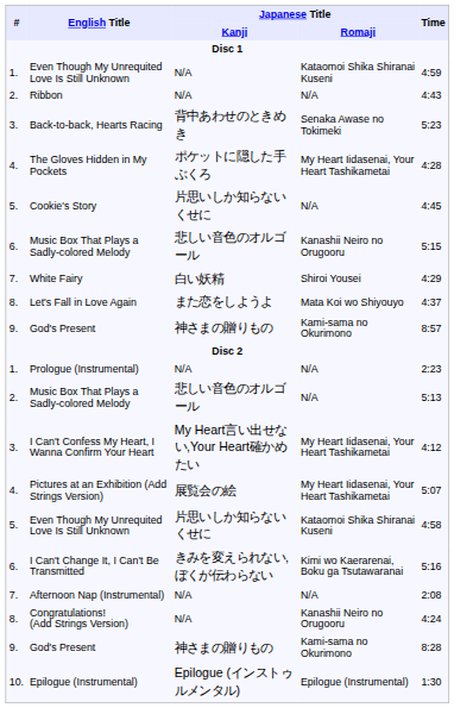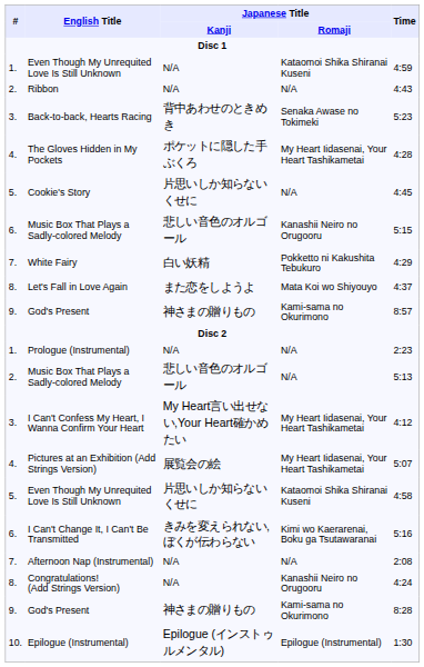 <table border="0" cellpadding="4" cellspacing="0"  style="border:1px #aaa solid; border-collapse:collapse; padding:0.2em; margin:0 1em 1em; background:#f7f8ff; font-size:0.9em; width:98%;">
 <tr style="vertical-align:middle; background:#e6e9ff;">
 <th rowspan="2">#</th>
 <th rowspan="2"><a href='#'>English</a> Title</th>
 <th colspan="2"><a href='#'>Japanese</a> Title</th>
 <th rowspan="2">Time</th>
 </tr>
 <tr style="background:#e6e9ff;">
 <th><a href='#'>Kanji</a></th>
 <th><a href='#'>Romaji</a></th>
 </tr>
 <tr>
 <td colspan="5" style="text-align:center;"><strong>Disc 1</strong></td>
 </tr>
 <tr>
 <td>1.</td>
 <td>Even Though My Unrequited Love Is Still Unknown</td>
 <td>N/A</td>
 <td>Kataomoi Shika Shiranai Kuseni</td>
 <td>4:59</td>
 </tr>
 <tr>
 <td>2.</td>
 <td>Ribbon</td>
 <td>N/A</td>
 <td>N/A</td>
 <td>4:43</td>
 </tr>
 <tr>
 <td>3.</td>
 <td>Back-to-back, Hearts Racing</td>
 <td style="font-size: 120%;">背中あわせのときめき</td>
 <td>Senaka Awase no Tokimeki</td>
 <td>5:23</td>
 </tr>
 <tr>
 <td>4.</td>
 <td>The Gloves Hidden in My Pockets</td>
 <td style="font-size: 120%;">ポケットに隠した手ぶくろ</td>
 <td>My Heart Iidasenai, Your Heart Tashikametai</td>
 <td>4:28</td>
 </tr>
 <tr>
 <td>5.</td>
 <td>Cookie's Story</td>
 <td style="font-size: 120%;">片思いしか知らないくせに</td>
 <td>N/A</td>
 <td>4:45</td>
 </tr>
 <tr>
 <td>6.</td>
 <td>Music Box That Plays a Sadly-colored Melody</td>
 <td style="font-size: 120%;">悲しい音色のオルゴール</td>
 <td>Kanashii Neiro no Orugooru</td>
 <td>5:15</td>
 </tr>
 <tr>
 <td>7.</td>
 <td>White Fairy</td>
 <td style="font-size: 120%;">白い妖精</td>
-<td>Shiroi Yousei</td>
+<td>Pokketto ni Kakushita Tebukuro</td>
 <td>4:29</td>
 </tr>
 <tr>
 <td>8.</td>
 <td>Let's Fall in Love Again</td>
 <td style="font-size: 120%;">また恋をしようよ</td>
 <td>Mata Koi wo Shiyouyo</td>
 <td>4:37</td>
 </tr>
 <tr>
 <td>9.</td>
 <td>God's Present</td>
 <td style="font-size: 120%;">神さまの贈りもの</td>
 <td>Kami-sama no Okurimono</td>
 <td>8:57</td>
 </tr>
 <tr>
 <td colspan="5" style="text-align:center;"><strong>Disc 2</strong></td>
 </tr>
 <tr>
 <td>1.</td>
 <td>Prologue (Instrumental)</td>
 <td>N/A</td>
 <td>N/A</td>
 <td>2:23</td>
 </tr>
 <tr>
 <td>2.</td>
 <td>Music Box That Plays a Sadly-colored Melody</td>
 <td style="font-size: 120%;">悲しい音色のオルゴール</td>
 <td>N/A</td>
 <td>5:13</td>
 </tr>
 <tr>
 <td>3.</td>
 <td>I Can't Confess My Heart, I Wanna Confirm Your Heart</td>
 <td style="font-size: 120%;">My Heart言い出せない,Your Heart確かめたい</td>
 <td>My Heart Iidasenai, Your Heart Tashikametai</td>
 <td>4:12</td>
 </tr>
 <tr>
 <td>4.</td>
 <td>Pictures at an Exhibition (Add Strings Version)</td>
 <td style="font-size: 120%;">展覧会の絵</td>
 <td>My Heart Iidasenai, Your Heart Tashikametai</td>
 <td>5:07</td>
 </tr>
 <tr>
 <td>5.</td>
 <td>Even Though My Unrequited Love Is Still Unknown</td>
 <td style="font-size: 120%;">片思いしか知らないくせに</td>
 <td>Kataomoi Shika Shiranai Kuseni</td>
 <td>4:58</td>
 </tr>
 <tr>
 <td>6.</td>
 <td>I Can't Change It, I Can't Be Transmitted</td>
 <td style="font-size: 120%;">きみを変えられない,ぼくが伝わらない</td>
 <td>Kimi wo Kaerarenai, Boku ga Tsutawaranai</td>
 <td>5:16</td>
 </tr>
 <tr>
 <td>7.</td>
 <td>Afternoon Nap (Instrumental)</td>
 <td>N/A</td>
 <td>N/A</td>
 <td>2:08</td>
 </tr>
 <tr>
 <td>8.</td>
 <td>Congratulations!<br>(Add Strings Version)</td>
 <td>N/A</td>
 <td>Kanashii Neiro no Orugooru</td>
 <td>4:24</td>
 </tr>
 <tr>
 <td>9.</td>
 <td>God's Present</td>
 <td style="font-size: 120%;">神さまの贈りもの</td>
 <td>Kami-sama no Okurimono</td>
 <td>8:28</td>
 </tr>
 <tr>
 <td>10.</td>
 <td>Epilogue (Instrumental)</td>
 <td style="font-size: 120%;">Epilogue (インストゥルメンタル)</td>
 <td>Epilogue (Instrumental)</td>
 <td>1:30</td>
 </tr>
 </table>
